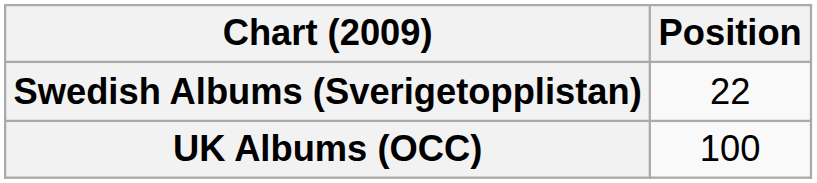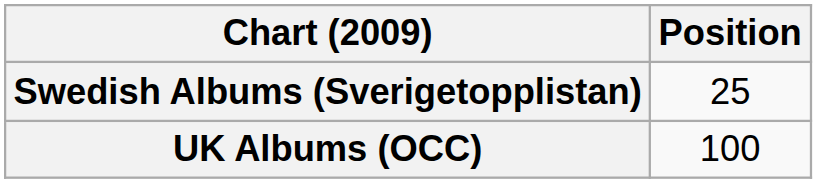 <table class="wikitable sortable plainrowheaders" style="text-align:center">
 <tr>
 <th scope="col">Chart (2009)</th>
 <th scope="col">Position</th>
 </tr>
 <tr>
 <th scope="row">Swedish Albums (Sverigetopplistan)</th>
-<td>22</td>
+<td>25</td>
 </tr>
 <tr>
 <th scope="row">UK Albums (OCC)</th>
 <td>100</td>
 </tr>
 </table>
